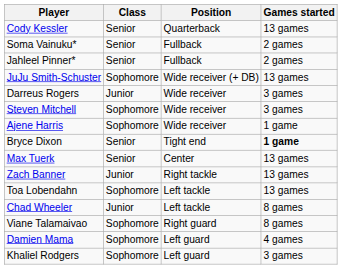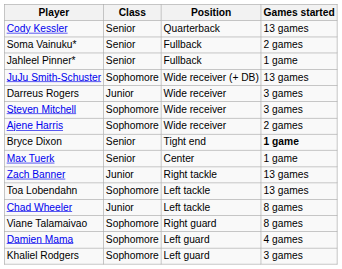 <table class="wikitable">
 <tr>
 <th>Player</th>
 <th>Class</th>
 <th>Position</th>
 <th>Games started</th>
 </tr>
 <tr>
 <td><a href='#'>Cody Kessler</a></td>
 <td>Senior </td>
 <td>Quarterback</td>
 <td>13 games</td>
 </tr>
 <tr>
 <td>Soma Vainuku*</td>
 <td>Senior </td>
 <td>Fullback</td>
 <td>2 games</td>
 </tr>
 <tr>
 <td>Jahleel Pinner*</td>
 <td>Senior</td>
 <td>Fullback</td>
-<td>2 games</td>
+<td>1 game</td>
 </tr>
 <tr>
 <td><a href='#'>JuJu Smith-Schuster</a></td>
 <td>Sophomore</td>
 <td>Wide receiver (+ DB)</td>
 <td>13 games</td>
 </tr>
 <tr>
 <td>Darreus Rogers</td>
 <td>Junior</td>
 <td>Wide receiver</td>
 <td>3 games</td>
 </tr>
 <tr>
 <td><a href='#'>Steven Mitchell</a></td>
 <td>Sophomore </td>
 <td>Wide receiver</td>
 <td>3 games</td>
 </tr>
 <tr>
 <td><a href='#'>Ajene Harris</a></td>
 <td>Sophomore</td>
 <td>Wide receiver</td>
-<td>1 game</td>
+<td>2 games</td>
 </tr>
 <tr>
 <td>Bryce Dixon</td>
 <td>Senior</td>
 <td>Tight end</td>
 <td><strong>1 game</strong></td>
 </tr>
 <tr>
 <td><a href='#'>Max Tuerk</a></td>
 <td>Senior</td>
 <td>Center</td>
-<td>13 games</td>
+<td>1 game</td>
 </tr>
 <tr>
 <td><a href='#'>Zach Banner</a></td>
 <td>Junior </td>
 <td>Right tackle</td>
 <td>13 games</td>
 </tr>
 <tr>
 <td>Toa Lobendahn</td>
 <td>Sophomore</td>
 <td>Left tackle</td>
 <td>13 games</td>
 </tr>
 <tr>
 <td><a href='#'>Chad Wheeler</a></td>
 <td>Junior </td>
 <td>Left tackle</td>
 <td>8 games</td>
 </tr>
 <tr>
 <td>Viane Talamaivao</td>
 <td>Sophomore</td>
 <td>Right guard</td>
 <td>8 games</td>
 </tr>
 <tr>
 <td><a href='#'>Damien Mama</a></td>
 <td>Sophomore</td>
 <td>Left guard</td>
 <td>4 games</td>
 </tr>
 <tr>
 <td>Khaliel Rodgers</td>
 <td>Sophomore </td>
 <td>Left guard</td>
 <td>3 games</td>
 </tr>
 </table>
